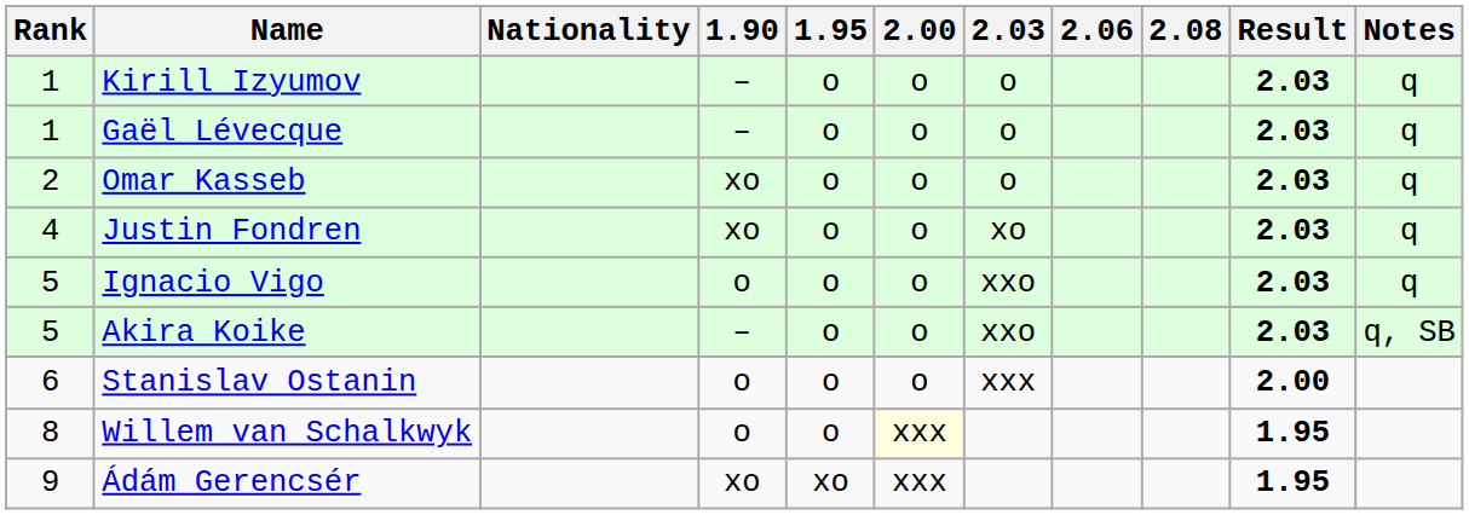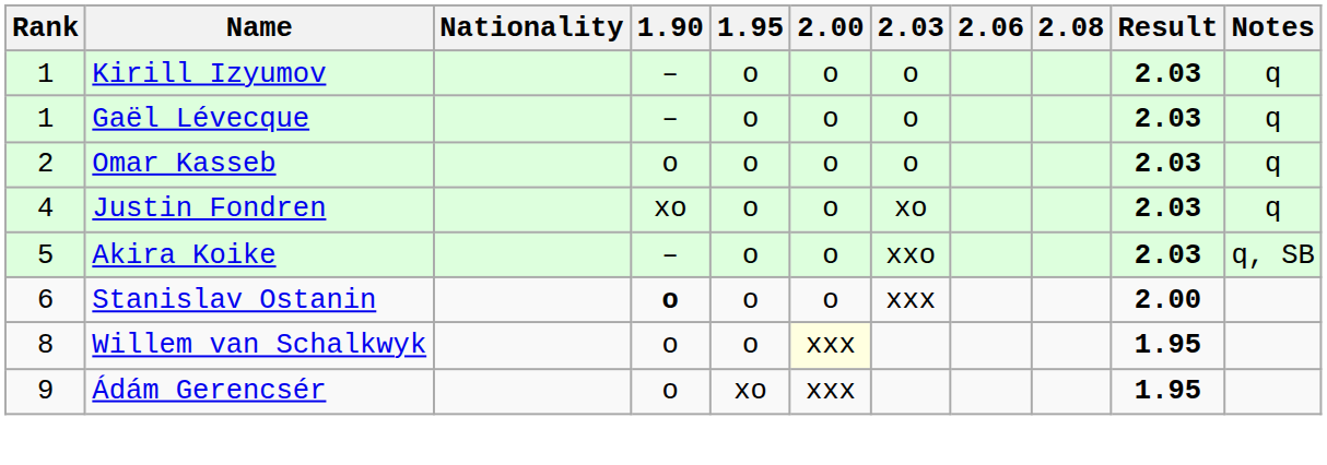 <table class="wikitable sortable" style="text-align:center">
 <tr>
 <th>Rank</th>
 <th>Name</th>
 <th>Nationality</th>
 <th>1.90</th>
 <th>1.95</th>
 <th>2.00</th>
 <th>2.03</th>
 <th>2.06</th>
 <th>2.08</th>
 <th>Result</th>
 <th>Notes</th>
 </tr>
 <tr bgcolor=ddffdd>
 <td>1</td>
 <td align=left><a href='#'>Kirill Izyumov</a></td>
 <td align=left></td>
 <td>–</td>
 <td>o</td>
 <td>o</td>
 <td>o</td>
 <td></td>
 <td></td>
 <td><strong>2.03</strong></td>
 <td>q</td>
 </tr>
 <tr bgcolor=ddffdd>
 <td>1</td>
 <td align=left><a href='#'>Gaël Lévecque</a></td>
 <td align=left></td>
 <td>–</td>
 <td>o</td>
 <td>o</td>
 <td>o</td>
 <td></td>
 <td></td>
 <td><strong>2.03</strong></td>
 <td>q</td>
 </tr>
 <tr bgcolor=ddffdd>
 <td>2</td>
 <td align=left><a href='#'>Omar Kasseb</a></td>
 <td align=left></td>
-<td>xo</td>
+<td>o</td>
 <td>o</td>
 <td>o</td>
 <td>o</td>
 <td></td>
 <td></td>
 <td><strong>2.03</strong></td>
 <td>q</td>
 </tr>
 <tr bgcolor=ddffdd>
 <td>4</td>
 <td align=left><a href='#'>Justin Fondren</a></td>
 <td align=left></td>
 <td>xo</td>
 <td>o</td>
 <td>o</td>
 <td>xo</td>
 <td></td>
 <td></td>
 <td><strong>2.03</strong></td>
 <td>q</td>
 </tr>
 <tr bgcolor=ddffdd>
 <td>5</td>
-<td align=left><a href='#'>Ignacio Vigo</a></td>
-<td align=left></td>
-<td>o</td>
-<td>o</td>
-<td>o</td>
-<td>xxo</td>
-<td></td>
-<td></td>
-<td><strong>2.03</strong></td>
-<td>q</td>
-</tr>
-<tr bgcolor=ddffdd>
-<td>5</td>
 <td align=left><a href='#'>Akira Koike</a></td>
 <td align=left></td>
 <td>–</td>
 <td>o</td>
 <td>o</td>
 <td>xxo</td>
 <td></td>
 <td></td>
 <td><strong>2.03</strong></td>
 <td>q, SB</td>
 </tr>
 <tr>
 <td>6</td>
 <td align=left><a href='#'>Stanislav Ostanin</a></td>
 <td align=left></td>
-<td>o</td>
+<td><strong>o</strong></td>
 <td>o</td>
 <td>o</td>
 <td>xxx</td>
 <td></td>
 <td></td>
 <td><strong>2.00</strong></td>
 <td></td>
 </tr>
 <tr>
 <td>8</td>
 <td align=left><a href='#'>Willem van Schalkwyk</a></td>
 <td align=left></td>
 <td>o</td>
 <td>o</td>
 <td style="background: lightyellow;">xxx</td>
 <td></td>
 <td></td>
 <td></td>
 <td><strong>1.95</strong></td>
 <td></td>
 </tr>
 <tr>
 <td>9</td>
 <td align=left><a href='#'>Ádám Gerencsér</a></td>
 <td align=left></td>
-<td>xo</td>
+<td>o</td>
 <td>xo</td>
 <td>xxx</td>
 <td></td>
 <td></td>
 <td></td>
 <td><strong>1.95</strong></td>
 <td></td>
 </tr>
 </table>
